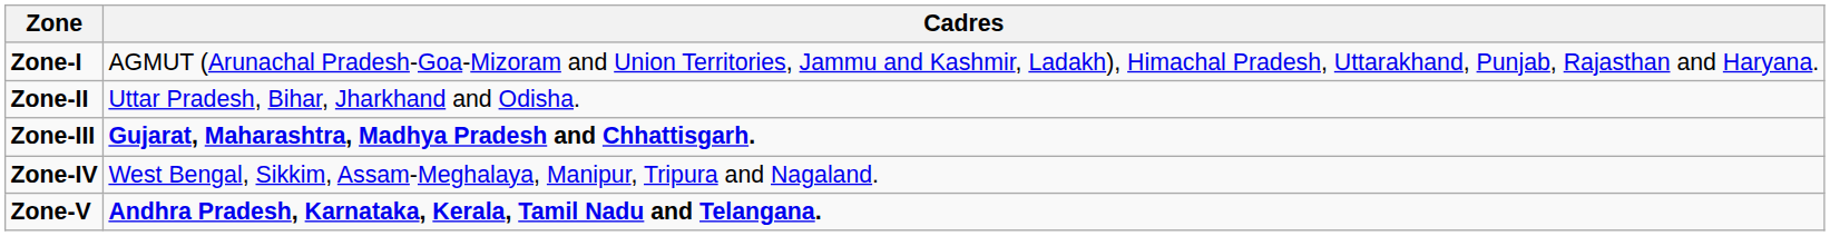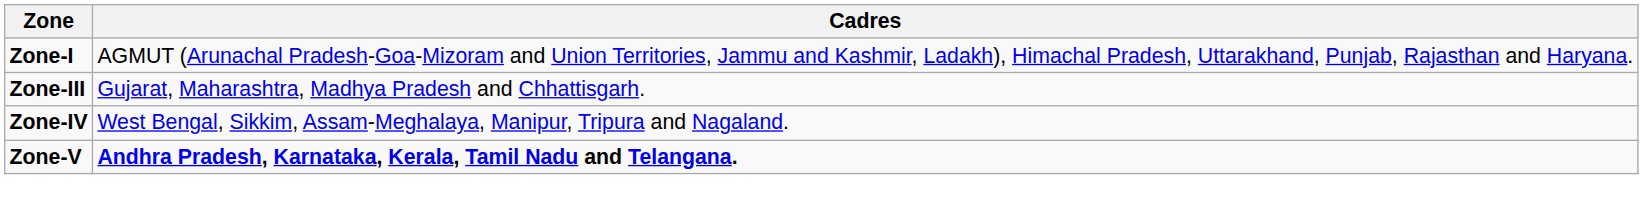 <table class="wikitable">
 <tr>
 <th>Zone</th>
 <th>Cadres</th>
 </tr>
 <tr>
 <td><strong>Zone-I</strong></td>
 <td>AGMUT (<a href='#'>Arunachal Pradesh</a>-<a href='#'>Goa</a>-<a href='#'>Mizoram</a> and <a href='#'>Union Territories</a>, <a href='#'>Jammu and Kashmir</a>, <a href='#'>Ladakh</a>), <a href='#'>Himachal Pradesh</a>, <a href='#'>Uttarakhand</a>, <a href='#'>Punjab</a>, <a href='#'>Rajasthan</a> and <a href='#'>Haryana</a>.</td>
 </tr>
 <tr>
-<td><strong>Zone-II</strong></td>
-<td><a href='#'>Uttar Pradesh</a>, <a href='#'>Bihar</a>, <a href='#'>Jharkhand</a> and <a href='#'>Odisha</a>.</td>
-</tr>
-<tr>
 <td><strong>Zone-III</strong></td>
-<td><strong><a href='#'>Gujarat</a>, <a href='#'>Maharashtra</a>, <a href='#'>Madhya Pradesh</a> and <a href='#'>Chhattisgarh</a>.</strong></td>
+<td><a href='#'>Gujarat</a>, <a href='#'>Maharashtra</a>, <a href='#'>Madhya Pradesh</a> and <a href='#'>Chhattisgarh</a>.</td>
 </tr>
 <tr>
 <td><strong>Zone-IV</strong></td>
 <td><a href='#'>West Bengal</a>, <a href='#'>Sikkim</a>, <a href='#'>Assam</a>-<a href='#'>Meghalaya</a>, <a href='#'>Manipur</a>, <a href='#'>Tripura</a> and <a href='#'>Nagaland</a>.</td>
 </tr>
 <tr>
 <td><strong>Zone-V</strong></td>
 <td><strong><a href='#'>Andhra Pradesh</a>, <a href='#'>Karnataka</a>, <a href='#'>Kerala</a>, <a href='#'>Tamil Nadu</a> and <a href='#'>Telangana</a>.</strong></td>
 </tr>
 </table>
